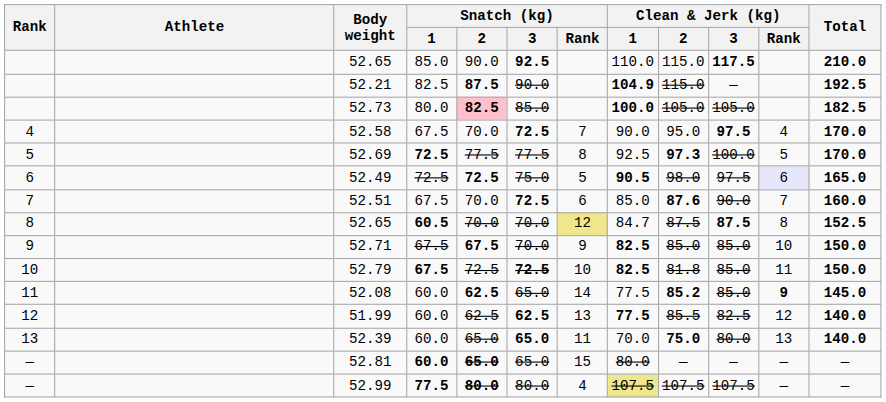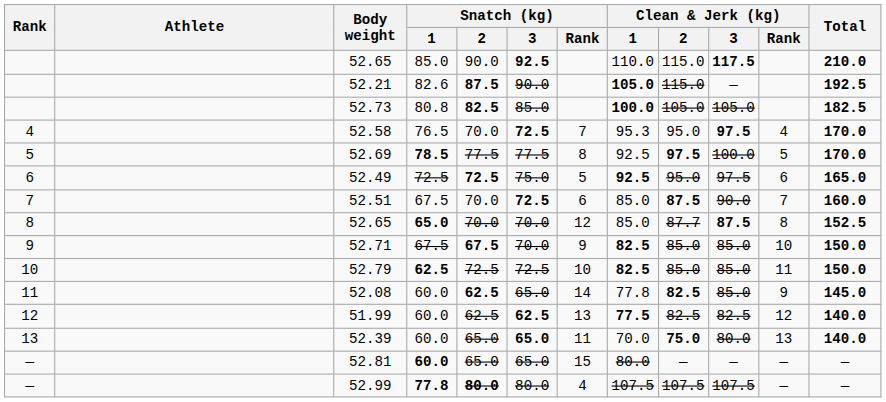 <table class = "wikitable" style="text-align:center;">
 <tr>
 <th rowspan=2 width=40>Rank</th>
 <th rowspan=2 width=250>Athlete</th>
 <th rowspan=2 width=60>Body weight</th>
 <th colspan=4>Snatch (kg)</th>
 <th colspan=4>Clean & Jerk (kg)</th>
 <th rowspan=2 width=60>Total</th>
 </tr>
 <tr>
 <th width=40>1</th>
 <th width=40>2</th>
 <th width=40>3</th>
 <th width=40>Rank</th>
 <th width=40>1</th>
 <th width=40>2</th>
 <th width=40>3</th>
 <th width=40>Rank</th>
 </tr>
 <tr>
 <td></td>
 <td align=left></td>
 <td>52.65</td>
 <td>85.0</td>
 <td>90.0</td>
 <td><strong>92.5</strong></td>
 <td></td>
 <td>110.0</td>
 <td>115.0</td>
 <td><strong>117.5</strong></td>
 <td></td>
 <td><strong>210.0  </strong></td>
 </tr>
 <tr>
 <td></td>
 <td align=left></td>
 <td>52.21</td>
-<td>82.5</td>
+<td>82.6</td>
 <td><strong>87.5</strong></td>
 <td><s>90.0 </s></td>
 <td></td>
-<td><strong>104.9</strong></td>
+<td><strong>105.0</strong></td>
 <td><s>115.0 </s></td>
 <td>—</td>
 <td></td>
 <td><strong>192.5  </strong></td>
 </tr>
 <tr>
 <td></td>
 <td align=left></td>
 <td>52.73</td>
-<td>80.0</td>
-<td style="background: pink;"><strong>82.5</strong></td>
+<td>80.8</td>
+<td><strong>82.5</strong></td>
 <td><s>85.0 </s></td>
 <td></td>
 <td><strong>100.0</strong></td>
 <td><s>105.0 </s></td>
 <td><s>105.0 </s></td>
 <td></td>
 <td><strong>182.5  </strong></td>
 </tr>
 <tr>
 <td>4</td>
 <td align=left></td>
 <td>52.58</td>
-<td>67.5</td>
+<td>76.5</td>
 <td>70.0</td>
 <td><strong>72.5</strong></td>
 <td>7</td>
-<td>90.0</td>
+<td>95.3</td>
 <td>95.0</td>
 <td><strong>97.5</strong></td>
 <td>4</td>
 <td><strong>170.0  </strong></td>
 </tr>
 <tr>
 <td>5</td>
 <td align=left></td>
 <td>52.69</td>
-<td><strong>72.5</strong></td>
+<td><strong>78.5</strong></td>
 <td><s>77.5 </s></td>
 <td><s>77.5 </s></td>
 <td>8</td>
 <td>92.5</td>
-<td><strong>97.3</strong></td>
+<td><strong>97.5</strong></td>
 <td><s>100.0 </s></td>
 <td>5</td>
 <td><strong>170.0  </strong></td>
 </tr>
 <tr>
 <td>6</td>
 <td align=left></td>
 <td>52.49</td>
 <td><s>72.5 </s></td>
 <td><strong>72.5</strong></td>
 <td><s>75.0 </s></td>
 <td>5</td>
-<td><strong>90.5</strong></td>
-<td><s>98.0 </s></td>
+<td><strong>92.5</strong></td>
+<td><s>95.0 </s></td>
 <td><s>97.5 </s></td>
-<td style="background: lavender;">6</td>
+<td>6</td>
 <td><strong>165.0  </strong></td>
 </tr>
 <tr>
 <td>7</td>
 <td align=left></td>
 <td>52.51</td>
 <td>67.5</td>
 <td>70.0</td>
 <td><strong>72.5</strong></td>
 <td>6</td>
 <td>85.0</td>
-<td><strong>87.6</strong></td>
+<td><strong>87.5</strong></td>
 <td><s>90.0 </s></td>
 <td>7</td>
 <td><strong>160.0  </strong></td>
 </tr>
 <tr>
 <td>8</td>
 <td align=left></td>
 <td>52.65</td>
-<td><strong>60.5</strong></td>
+<td><strong>65.0</strong></td>
 <td><s>70.0 </s></td>
 <td><s>70.0 </s></td>
-<td style="background: khaki;">12</td>
-<td>84.7</td>
-<td><s>87.5 </s></td>
+<td>12</td>
+<td>85.0</td>
+<td><s>87.7 </s></td>
 <td><strong>87.5</strong></td>
 <td>8</td>
 <td><strong>152.5  </strong></td>
 </tr>
 <tr>
 <td>9</td>
 <td align=left></td>
 <td>52.71</td>
 <td><s>67.5 </s></td>
 <td><strong>67.5</strong></td>
 <td><s>70.0 </s></td>
 <td>9</td>
 <td><strong>82.5</strong></td>
 <td><s>85.0 </s></td>
 <td><s>85.0 </s></td>
 <td>10</td>
 <td><strong>150.0  </strong></td>
 </tr>
 <tr>
 <td>10</td>
 <td align=left></td>
 <td>52.79</td>
-<td><strong>67.5</strong></td>
+<td><strong>62.5</strong></td>
 <td><s>72.5 </s></td>
-<td><strong><s>72.5 </s></strong></td>
+<td><s>72.5 </s></td>
 <td>10</td>
 <td><strong>82.5</strong></td>
-<td><s>81.8 </s></td>
+<td><s>85.0 </s></td>
 <td><s>85.0 </s></td>
 <td>11</td>
 <td><strong>150.0  </strong></td>
 </tr>
 <tr>
 <td>11</td>
 <td align=left></td>
 <td>52.08</td>
 <td>60.0</td>
 <td><strong>62.5</strong></td>
 <td><s>65.0 </s></td>
 <td>14</td>
-<td>77.5</td>
-<td><strong>85.2</strong></td>
+<td>77.8</td>
+<td><strong>82.5</strong></td>
 <td><s>85.0 </s></td>
-<td><strong>9</strong></td>
+<td>9</td>
 <td><strong>145.0  </strong></td>
 </tr>
 <tr>
 <td>12</td>
 <td align=left></td>
 <td>51.99</td>
 <td>60.0</td>
 <td><s>62.5 </s></td>
 <td><strong>62.5</strong></td>
 <td>13</td>
 <td><strong>77.5</strong></td>
-<td><s>85.5 </s></td>
+<td><s>82.5 </s></td>
 <td><s>82.5 </s></td>
 <td>12</td>
 <td><strong>140.0  </strong></td>
 </tr>
 <tr>
 <td>13</td>
 <td align=left></td>
 <td>52.39</td>
 <td>60.0</td>
 <td><s>65.0 </s></td>
 <td><strong>65.0</strong></td>
 <td>11</td>
 <td>70.0</td>
 <td><strong>75.0</strong></td>
 <td><s>80.0 </s></td>
 <td>13</td>
 <td><strong>140.0  </strong></td>
 </tr>
 <tr>
 <td>—</td>
 <td align=left></td>
 <td>52.81</td>
 <td><strong>60.0</strong></td>
-<td><strong><s>65.0 </s></strong></td>
+<td><s>65.0 </s></td>
 <td><s>65.0 </s></td>
 <td>15</td>
 <td><s>80.0 </s></td>
 <td>—</td>
 <td>—</td>
 <td>—</td>
 <td>—</td>
 </tr>
 <tr>
 <td>—</td>
 <td align=left></td>
 <td>52.99</td>
-<td><strong>77.5</strong></td>
+<td><strong>77.8</strong></td>
 <td><strong><s>80.0 </s></strong></td>
 <td><s>80.0 </s></td>
 <td>4</td>
-<td style="background: khaki;"><s>107.5 </s></td>
+<td><s>107.5 </s></td>
 <td><s>107.5 </s></td>
 <td><s>107.5 </s></td>
 <td>—</td>
 <td>—</td>
 </tr>
 </table>
